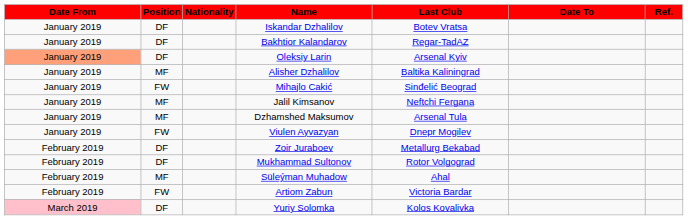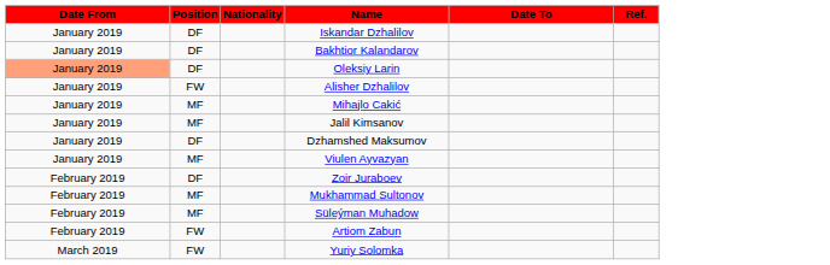 <table class="wikitable"  style="text-align:center; font-size:90%; ">
 <tr>
 <th style="background:#FF0000; color:#000000; width:200px;">Date From</th>
 <th style="background:#FF0000; color:#000000; width:50px;">Position</th>
 <th style="background:#FF0000; color:#000000; width:50px;">Nationality</th>
 <th style="background:#FF0000; color:#000000; width:200px;">Name</th>
-<th style="background:#FF0000; color:#000000; width:200px;">Last Club</th>
 <th style="background:#FF0000; color:#000000; width:200px;">Date To</th>
 <th style="background:#FF0000; color:#000000; width:50px;">Ref.</th>
 </tr>
 <tr>
 <td>January 2019</td>
 <td>DF</td>
 <td></td>
 <td><a href='#'>Iskandar Dzhalilov</a></td>
-<td><a href='#'>Botev Vratsa</a></td>
 <td></td>
 <td></td>
 </tr>
 <tr>
 <td>January 2019</td>
 <td>DF</td>
 <td></td>
 <td><a href='#'>Bakhtior Kalandarov</a></td>
-<td><a href='#'>Regar-TadAZ</a></td>
 <td></td>
 <td></td>
 </tr>
 <tr>
 <td style="background: lightsalmon;">January 2019</td>
 <td>DF</td>
 <td></td>
 <td><a href='#'>Oleksiy Larin</a></td>
-<td><a href='#'>Arsenal Kyiv</a></td>
+<td></td>
+<td></td>
+</tr>
+<tr>
+<td>January 2019</td>
+<td>FW</td>
+<td></td>
+<td><a href='#'>Alisher Dzhalilov</a></td>
 <td></td>
 <td></td>
 </tr>
 <tr>
 <td>January 2019</td>
 <td>MF</td>
 <td></td>
-<td><a href='#'>Alisher Dzhalilov</a></td>
-<td><a href='#'>Baltika Kaliningrad</a></td>
-<td></td>
-<td></td>
-</tr>
-<tr>
-<td>January 2019</td>
-<td>FW</td>
-<td></td>
 <td><a href='#'>Mihajlo Cakić</a></td>
-<td><a href='#'>Sinđelić Beograd</a></td>
 <td></td>
 <td></td>
 </tr>
 <tr>
 <td>January 2019</td>
 <td>MF</td>
 <td></td>
 <td>Jalil Kimsanov</td>
-<td><a href='#'>Neftchi Fergana</a></td>
+<td></td>
+<td></td>
+</tr>
+<tr>
+<td>January 2019</td>
+<td>DF</td>
+<td></td>
+<td>Dzhamshed Maksumov</td>
 <td></td>
 <td></td>
 </tr>
 <tr>
 <td>January 2019</td>
 <td>MF</td>
 <td></td>
-<td>Dzhamshed Maksumov</td>
-<td><a href='#'>Arsenal Tula</a></td>
-<td></td>
-<td></td>
-</tr>
-<tr>
-<td>January 2019</td>
-<td>FW</td>
-<td></td>
 <td><a href='#'>Viulen Ayvazyan</a></td>
-<td><a href='#'>Dnepr Mogilev</a></td>
 <td></td>
 <td></td>
 </tr>
 <tr>
 <td>February 2019</td>
 <td>DF</td>
 <td></td>
 <td><a href='#'>Zoir Juraboev</a></td>
-<td><a href='#'>Metallurg Bekabad</a></td>
 <td></td>
 <td></td>
 </tr>
 <tr>
 <td>February 2019</td>
-<td>DF</td>
+<td>MF</td>
 <td></td>
 <td><a href='#'>Mukhammad Sultonov</a></td>
-<td><a href='#'>Rotor Volgograd</a></td>
 <td></td>
 <td></td>
 </tr>
 <tr>
 <td>February 2019</td>
 <td>MF</td>
 <td></td>
 <td><a href='#'>Süleýman Muhadow</a></td>
-<td><a href='#'>Ahal</a></td>
 <td></td>
 <td></td>
 </tr>
 <tr>
 <td>February 2019</td>
 <td>FW</td>
 <td></td>
 <td><a href='#'>Artiom Zabun</a></td>
-<td><a href='#'>Victoria Bardar</a></td>
 <td></td>
 <td></td>
 </tr>
 <tr>
-<td style="background: pink;">March 2019</td>
-<td>DF</td>
+<td>March 2019</td>
+<td>FW</td>
 <td></td>
 <td><a href='#'>Yuriy Solomka</a></td>
-<td><a href='#'>Kolos Kovalivka</a></td>
 <td></td>
 <td></td>
 </tr>
 </table>
